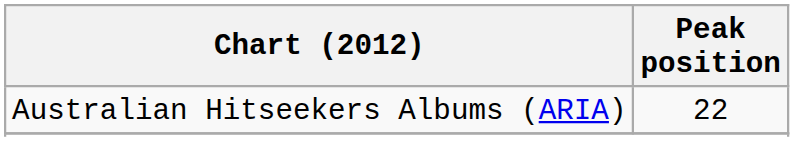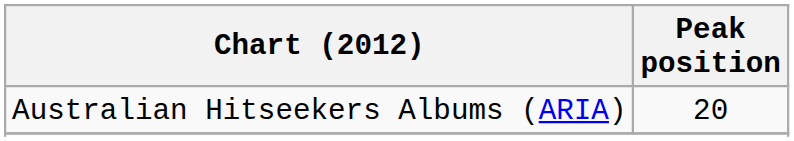 <table class="wikitable sortable">
 <tr>
 <th>Chart (2012)</th>
 <th>Peak<br>position</th>
 </tr>
 <tr>
 <td>Australian Hitseekers Albums (<a href='#'>ARIA</a>)</td>
-<td align="center">22</td>
+<td align="center">20</td>
 </tr>
 <tr>
 </tr>
 <tr>
 </tr>
 </table>
